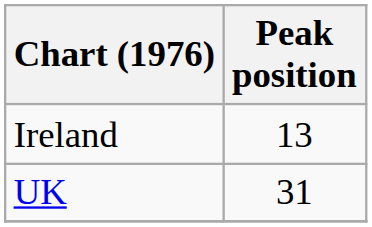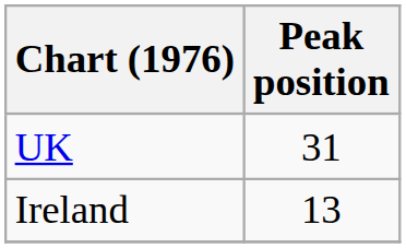 <table class="wikitable">
 <tr>
 <th align="left">Chart (1976)</th>
 <th align="left">Peak <br>position</th>
 </tr>
 <tr>
+<td align="left"><a href='#'>UK</a></td>
+<td style="text-align:center;">31</td>
+</tr>
+<tr>
 <td align="left">Ireland</td>
 <td style="text-align:center;">13</td>
 </tr>
 <tr>
-<td align="left"><a href='#'>UK</a></td>
-<td style="text-align:center;">31</td>
-</tr>
-<tr>
 </tr>
 </table>
